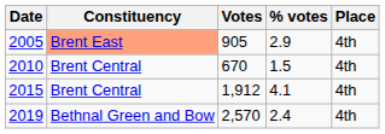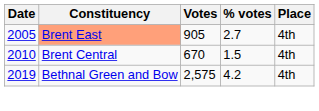 <table class="wikitable">
 <tr>
 <th>Date</th>
 <th>Constituency</th>
 <th>Votes</th>
 <th>% votes</th>
 <th>Place</th>
 </tr>
 <tr>
 <td><a href='#'>2005</a></td>
 <td style="background: lightsalmon;"><a href='#'>Brent East</a></td>
 <td>905</td>
-<td>2.9</td>
+<td>2.7</td>
 <td>4th</td>
 </tr>
 <tr>
 <td><a href='#'>2010</a></td>
 <td><a href='#'>Brent Central</a></td>
 <td>670</td>
 <td>1.5</td>
 <td>4th</td>
 </tr>
 <tr>
-<td><a href='#'>2015</a></td>
-<td><a href='#'>Brent Central</a></td>
-<td>1,912</td>
-<td>4.1</td>
-<td>4th</td>
-</tr>
-<tr>
 <td><a href='#'>2019</a></td>
 <td><a href='#'>Bethnal Green and Bow</a></td>
-<td>2,570</td>
-<td>2.4</td>
+<td>2,575</td>
+<td>4.2</td>
 <td>4th</td>
 </tr>
 </table>
